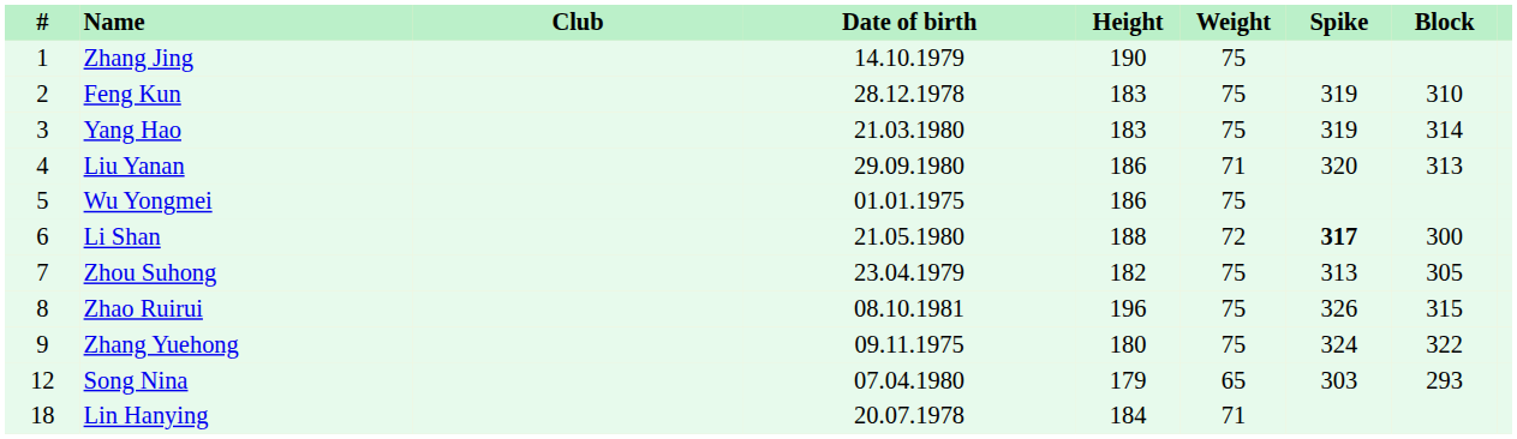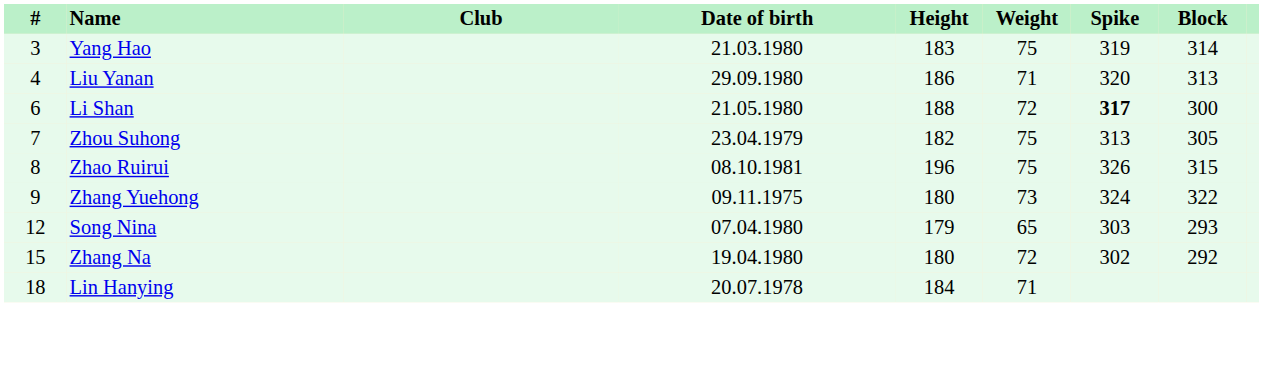 <table border=0 cellpadding=2 cellspacing=0  |- bgcolor=#FFECCE style="text-align:center; font-size:90%;" width=100%>
 <tr bgcolor=#BBF0C9>
 <th width=5%>#</th>
 <th style="width:22%; text-align:left;">Name</th>
 <th width=22%>Club</th>
 <th width=22%>Date of birth</th>
 <th width=7%>Height</th>
 <th width=7%>Weight</th>
 <th width=7%>Spike</th>
 <th width=7%>Block</th>
 <th></th>
-</tr>
-<tr bgcolor=#E7FAEC>
-<td>1</td>
-<td align=left><a href='#'>Zhang Jing</a></td>
-<td></td>
-<td>14.10.1979</td>
-<td>190</td>
-<td>75</td>
-<td></td>
-<td></td>
-<td></td>
-</tr>
-<tr bgcolor=#E7FAEC>
-<td>2</td>
-<td align=left><a href='#'>Feng Kun</a></td>
-<td></td>
-<td>28.12.1978</td>
-<td>183</td>
-<td>75</td>
-<td>319</td>
-<td>310</td>
-<td></td>
 </tr>
 <tr bgcolor=#E7FAEC>
 <td>3</td>
 <td align=left><a href='#'>Yang Hao</a></td>
 <td></td>
 <td>21.03.1980</td>
 <td>183</td>
 <td>75</td>
 <td>319</td>
 <td>314</td>
 <td></td>
 </tr>
 <tr bgcolor=#E7FAEC>
 <td>4</td>
 <td align=left><a href='#'>Liu Yanan</a></td>
 <td></td>
 <td>29.09.1980</td>
 <td>186</td>
 <td>71</td>
 <td>320</td>
 <td>313</td>
-<td></td>
-</tr>
-<tr bgcolor=#E7FAEC>
-<td>5</td>
-<td align=left><a href='#'>Wu Yongmei</a></td>
-<td></td>
-<td>01.01.1975</td>
-<td>186</td>
-<td>75</td>
-<td></td>
-<td></td>
 <td></td>
 </tr>
 <tr bgcolor=#E7FAEC>
 <td>6</td>
 <td align=left><a href='#'>Li Shan</a></td>
 <td></td>
 <td>21.05.1980</td>
 <td>188</td>
 <td>72</td>
 <td><strong>317</strong></td>
 <td>300</td>
 <td></td>
 </tr>
 <tr bgcolor=#E7FAEC>
 <td>7</td>
 <td align=left><a href='#'>Zhou Suhong</a></td>
 <td></td>
 <td>23.04.1979</td>
 <td>182</td>
 <td>75</td>
 <td>313</td>
 <td>305</td>
 <td></td>
 </tr>
 <tr bgcolor=#E7FAEC>
 <td>8</td>
 <td align=left><a href='#'>Zhao Ruirui</a></td>
 <td></td>
 <td>08.10.1981</td>
 <td>196</td>
 <td>75</td>
 <td>326</td>
 <td>315</td>
 <td></td>
 </tr>
 <tr bgcolor=#E7FAEC>
 <td>9</td>
 <td align=left><a href='#'>Zhang Yuehong</a></td>
 <td></td>
 <td>09.11.1975</td>
 <td>180</td>
-<td>75</td>
+<td>73</td>
 <td>324</td>
 <td>322</td>
 <td></td>
 </tr>
 <tr bgcolor=#E7FAEC>
 <td>12</td>
 <td align=left><a href='#'>Song Nina</a></td>
 <td></td>
 <td>07.04.1980</td>
 <td>179</td>
 <td>65</td>
 <td>303</td>
 <td>293</td>
 <td></td>
 </tr>
 <tr bgcolor=#E7FAEC>
+<td>15</td>
+<td align=left><a href='#'>Zhang Na</a></td>
+<td></td>
+<td>19.04.1980</td>
+<td>180</td>
+<td>72</td>
+<td>302</td>
+<td>292</td>
+<td></td>
+</tr>
+<tr bgcolor=#E7FAEC>
 <td>18</td>
 <td align=left><a href='#'>Lin Hanying</a></td>
 <td></td>
 <td>20.07.1978</td>
 <td>184</td>
 <td>71</td>
 <td></td>
 <td></td>
 <td></td>
 </tr>
 </table>
